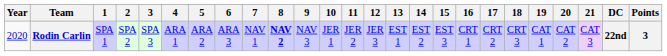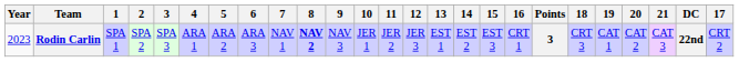 <table class="wikitable" style="text-align:center; font-size:85%">
 <tr>
 <th>Year</th>
 <th>Team</th>
 <th>1</th>
 <th>2</th>
 <th>3</th>
 <th>4</th>
 <th>5</th>
 <th>6</th>
 <th>7</th>
 <th>8</th>
 <th>9</th>
 <th>10</th>
 <th>11</th>
 <th>12</th>
 <th>13</th>
 <th>14</th>
 <th>15</th>
 <th>16</th>
-<th>17</th>
+<th>Points</th>
 <th>18</th>
 <th>19</th>
 <th>20</th>
 <th>21</th>
 <th>DC</th>
-<th>Points</th>
+<th>17</th>
 </tr>
 <tr>
-<td><a href='#'>2020</a></td>
+<td><a href='#'>2023</a></td>
 <th nowrap><a href='#'>Rodin Carlin</a></th>
 <td style="background:#CFCFFF;"><a href='#'>SPA<br>1</a><br></td>
 <td style="background:#DFFFDF;"><a href='#'>SPA<br>2</a><br></td>
 <td style="background:#DFFFDF;"><a href='#'>SPA<br>3</a><br></td>
 <td style="background:#CFCFFF;"><a href='#'>ARA<br>1</a><br></td>
 <td style="background:#CFCFFF;"><a href='#'>ARA<br>2</a><br></td>
 <td style="background:#CFCFFF;"><a href='#'>ARA<br>3</a><br></td>
 <td style="background:#CFCFFF;"><a href='#'>NAV<br>1</a><br></td>
 <td style="background:#CFCFFF;"><strong><a href='#'>NAV<br>2</a><br></strong></td>
 <td style="background:#CFCFFF;"><a href='#'>NAV<br>3</a><br></td>
 <td style="background:#CFCFFF;"><a href='#'>JER<br>1</a><br></td>
 <td style="background:#CFCFFF;"><a href='#'>JER<br>2</a><br></td>
 <td style="background:#CFCFFF;"><a href='#'>JER<br>3</a><br></td>
 <td style="background:#CFCFFF;"><a href='#'>EST<br>1</a><br></td>
 <td style="background:#CFCFFF;"><a href='#'>EST<br>2</a><br></td>
 <td style="background:#CFCFFF;"><a href='#'>EST<br>3</a><br></td>
 <td style="background:#CFCFFF;"><a href='#'>CRT<br>1</a><br></td>
-<td style="background:#CFCFFF;"><a href='#'>CRT<br>2</a><br></td>
+<th>3</th>
 <td style="background:#CFCFFF;"><a href='#'>CRT<br>3</a><br></td>
 <td style="background:#CFCFFF;"><a href='#'>CAT<br>1</a><br></td>
 <td style="background:#CFCFFF;"><a href='#'>CAT<br>2</a><br></td>
 <td style="background:#EFCFFF;"><a href='#'>CAT<br>3</a><br></td>
 <th>22nd</th>
-<th>3</th>
+<td style="background:#CFCFFF;"><a href='#'>CRT<br>2</a><br></td>
 </tr>
 </table>
